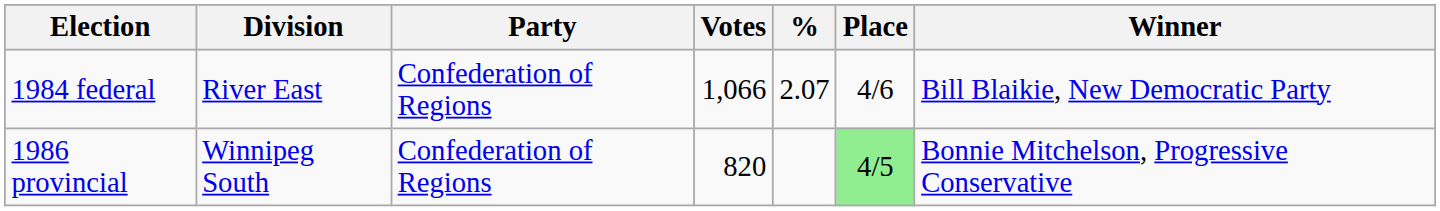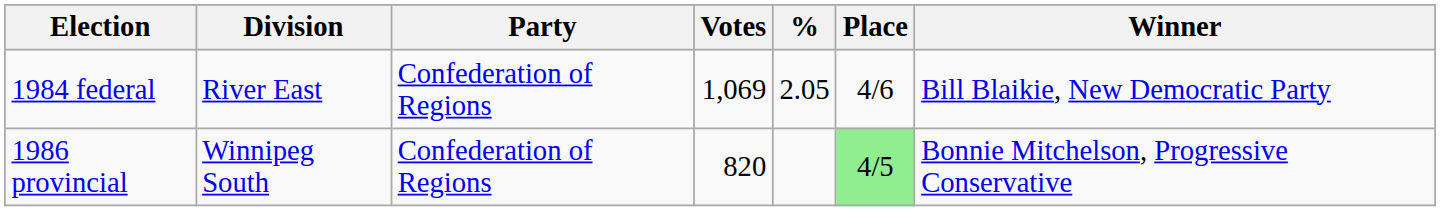 <table class="wikitable" width="800">
 <tr>
 <th align="left">Election</th>
 <th align="left">Division</th>
 <th align="left">Party</th>
 <th align="right">Votes</th>
 <th align="right">%</th>
 <th align="center">Place</th>
 <th align="center">Winner</th>
 </tr>
 <tr>
 <td align="left"><a href='#'>1984 federal</a></td>
 <td align="left"><a href='#'>River East</a></td>
 <td align="left"><a href='#'>Confederation of Regions</a></td>
-<td align="right">1,066</td>
-<td align="right">2.07</td>
+<td align="right">1,069</td>
+<td align="right">2.05</td>
 <td align="center">4/6</td>
 <td align="left"><a href='#'>Bill Blaikie</a>, <a href='#'>New Democratic Party</a></td>
 </tr>
 <tr>
 <td align="left"><a href='#'>1986 provincial</a></td>
 <td align="left"><a href='#'>Winnipeg South</a></td>
 <td align="left"><a href='#'>Confederation of Regions</a></td>
 <td align="right">820</td>
 <td align="right"></td>
 <td align="center" style="background: lightgreen;">4/5</td>
 <td align="left"><a href='#'>Bonnie Mitchelson</a>, <a href='#'>Progressive Conservative</a></td>
 </tr>
 </table>
